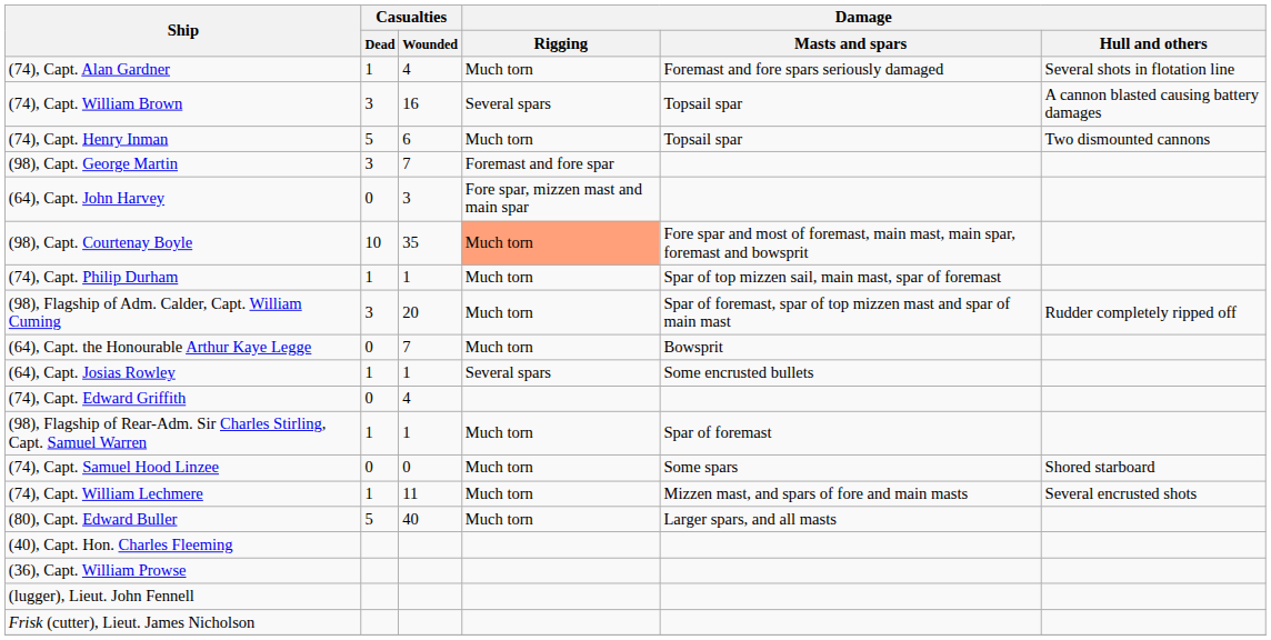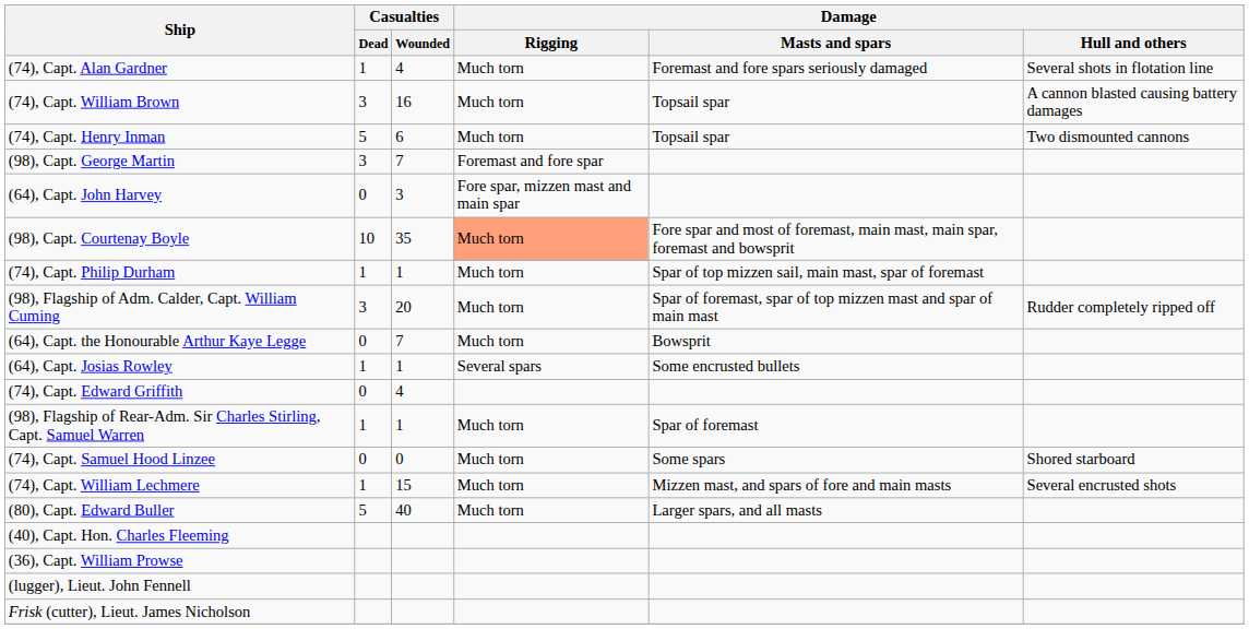 <table class="wikitable">
 <tr>
 <th rowspan=2>Ship</th>
 <th colspan=2>Casualties</th>
 <th colspan=3>Damage</th>
 </tr>
 <tr>
 <th><small>Dead</small></th>
 <th><small>Wounded</small></th>
 <th>Rigging</th>
 <th>Masts and spars</th>
 <th>Hull and others</th>
 </tr>
 <tr>
 <td> (74), Capt. <a href='#'>Alan Gardner</a></td>
 <td>1</td>
 <td>4</td>
 <td>Much torn</td>
 <td>Foremast and fore spars seriously damaged</td>
 <td>Several shots in flotation line</td>
 </tr>
 <tr>
 <td> (74), Capt. <a href='#'>William Brown</a></td>
 <td>3</td>
 <td>16</td>
-<td>Several spars</td>
+<td>Much torn</td>
 <td>Topsail spar</td>
 <td>A cannon blasted causing battery damages</td>
 </tr>
 <tr>
 <td> (74), Capt. <a href='#'>Henry Inman</a></td>
 <td>5</td>
 <td>6</td>
 <td>Much torn</td>
 <td>Topsail spar</td>
 <td>Two dismounted cannons</td>
 </tr>
 <tr>
 <td> (98), Capt. <a href='#'>George Martin</a></td>
 <td>3</td>
 <td>7</td>
 <td>Foremast and fore spar</td>
 <td></td>
 <td></td>
 </tr>
 <tr>
 <td> (64), Capt. <a href='#'>John Harvey</a></td>
 <td>0</td>
 <td>3</td>
 <td>Fore spar, mizzen mast and main spar</td>
 <td></td>
 <td></td>
 </tr>
 <tr>
 <td> (98), Capt. <a href='#'>Courtenay Boyle</a></td>
 <td>10</td>
 <td>35</td>
 <td style="background: lightsalmon;">Much torn</td>
 <td>Fore spar and most of foremast, main mast, main spar, foremast and bowsprit</td>
 <td></td>
 </tr>
 <tr>
 <td> (74), Capt. <a href='#'>Philip Durham</a></td>
 <td>1</td>
 <td>1</td>
 <td>Much torn</td>
 <td>Spar of top mizzen sail, main mast, spar of foremast</td>
 <td></td>
 </tr>
 <tr>
 <td> (98), Flagship of Adm. Calder, Capt. <a href='#'>William Cuming</a></td>
 <td>3</td>
 <td>20</td>
 <td>Much torn</td>
 <td>Spar of foremast, spar of top mizzen mast and spar of main mast</td>
 <td>Rudder completely ripped off</td>
 </tr>
 <tr>
 <td> (64), Capt. the Honourable <a href='#'>Arthur Kaye Legge</a></td>
 <td>0</td>
 <td>7</td>
 <td>Much torn</td>
 <td>Bowsprit</td>
 <td></td>
 </tr>
 <tr>
 <td> (64), Capt. <a href='#'>Josias Rowley</a></td>
 <td>1</td>
 <td>1</td>
 <td>Several spars</td>
 <td>Some encrusted bullets</td>
 <td></td>
 </tr>
 <tr>
 <td> (74), Capt. <a href='#'>Edward Griffith</a></td>
 <td>0</td>
 <td>4</td>
 <td></td>
 <td></td>
 <td></td>
 </tr>
 <tr>
 <td> (98), Flagship of Rear-Adm. Sir <a href='#'>Charles Stirling</a>, Capt. <a href='#'>Samuel Warren</a></td>
 <td>1</td>
 <td>1</td>
 <td>Much torn</td>
 <td>Spar of foremast</td>
 <td></td>
 </tr>
 <tr>
 <td> (74), Capt. <a href='#'>Samuel Hood Linzee</a></td>
 <td>0</td>
 <td>0</td>
 <td>Much torn</td>
 <td>Some spars</td>
 <td>Shored starboard</td>
 </tr>
 <tr>
 <td> (74), Capt. <a href='#'>William Lechmere</a></td>
 <td>1</td>
-<td>11</td>
+<td>15</td>
 <td>Much torn</td>
 <td>Mizzen mast, and spars of fore and main masts</td>
 <td>Several encrusted shots</td>
 </tr>
 <tr>
 <td> (80), Capt. <a href='#'>Edward Buller</a></td>
 <td>5</td>
 <td>40</td>
 <td>Much torn</td>
 <td>Larger spars, and all masts</td>
 <td></td>
 </tr>
 <tr>
 <td> (40), Capt. Hon. <a href='#'>Charles Fleeming</a></td>
 <td></td>
 <td></td>
 <td></td>
 <td></td>
 <td></td>
 </tr>
 <tr>
 <td> (36), Capt. <a href='#'>William Prowse</a></td>
 <td></td>
 <td></td>
 <td></td>
 <td></td>
 <td></td>
 </tr>
 <tr>
 <td> (lugger), Lieut. John Fennell</td>
 <td></td>
 <td></td>
 <td></td>
 <td></td>
 <td></td>
 </tr>
 <tr>
 <td><em>Frisk</em> (cutter), Lieut. James Nicholson</td>
 <td></td>
 <td></td>
 <td></td>
 <td></td>
 <td></td>
 </tr>
 <tr>
 </tr>
 </table>
